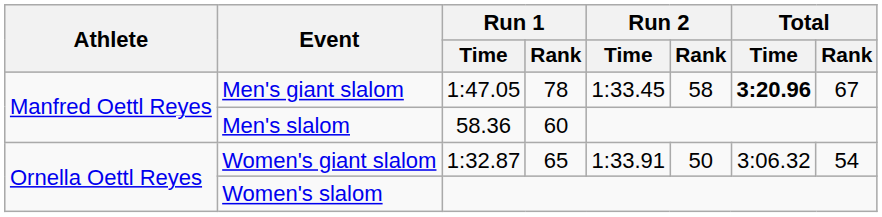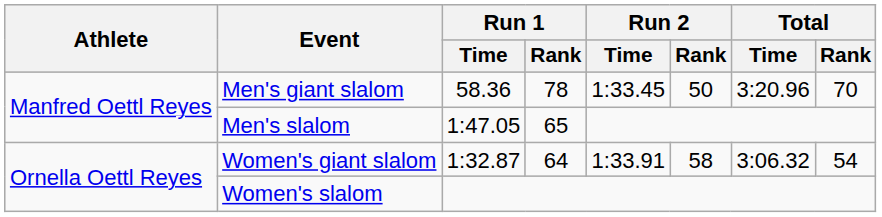 <table class="wikitable" style="font-size:90%">
 <tr>
 <th rowspan=2>Athlete</th>
 <th rowspan=2>Event</th>
 <th colspan=2>Run 1</th>
 <th colspan=2>Run 2</th>
 <th colspan=2>Total</th>
 </tr>
 <tr style="font-size:95%">
 <th>Time</th>
 <th>Rank</th>
 <th>Time</th>
 <th>Rank</th>
 <th>Time</th>
 <th>Rank</th>
 </tr>
 <tr align=center>
 <td align=left rowspan=2><a href='#'>Manfred Oettl Reyes</a></td>
 <td align=left><a href='#'>Men's giant slalom</a></td>
-<td>1:47.05</td>
+<td>58.36</td>
 <td>78</td>
 <td>1:33.45</td>
-<td>58</td>
-<td><strong>3:20.96</strong></td>
-<td>67</td>
+<td>50</td>
+<td>3:20.96</td>
+<td>70</td>
 </tr>
 <tr align=center>
 <td align=left><a href='#'>Men's slalom</a></td>
-<td>58.36</td>
-<td>60</td>
+<td>1:47.05</td>
+<td>65</td>
 <td colspan=4></td>
 </tr>
 <tr align=center>
 <td align=left rowspan=2><a href='#'>Ornella Oettl Reyes</a></td>
 <td align=left><a href='#'>Women's giant slalom</a></td>
 <td>1:32.87</td>
-<td>65</td>
+<td>64</td>
 <td>1:33.91</td>
-<td>50</td>
+<td>58</td>
 <td>3:06.32</td>
 <td>54</td>
 </tr>
 <tr align=center>
 <td align=left><a href='#'>Women's slalom</a></td>
 <td colspan=6></td>
 </tr>
 </table>
